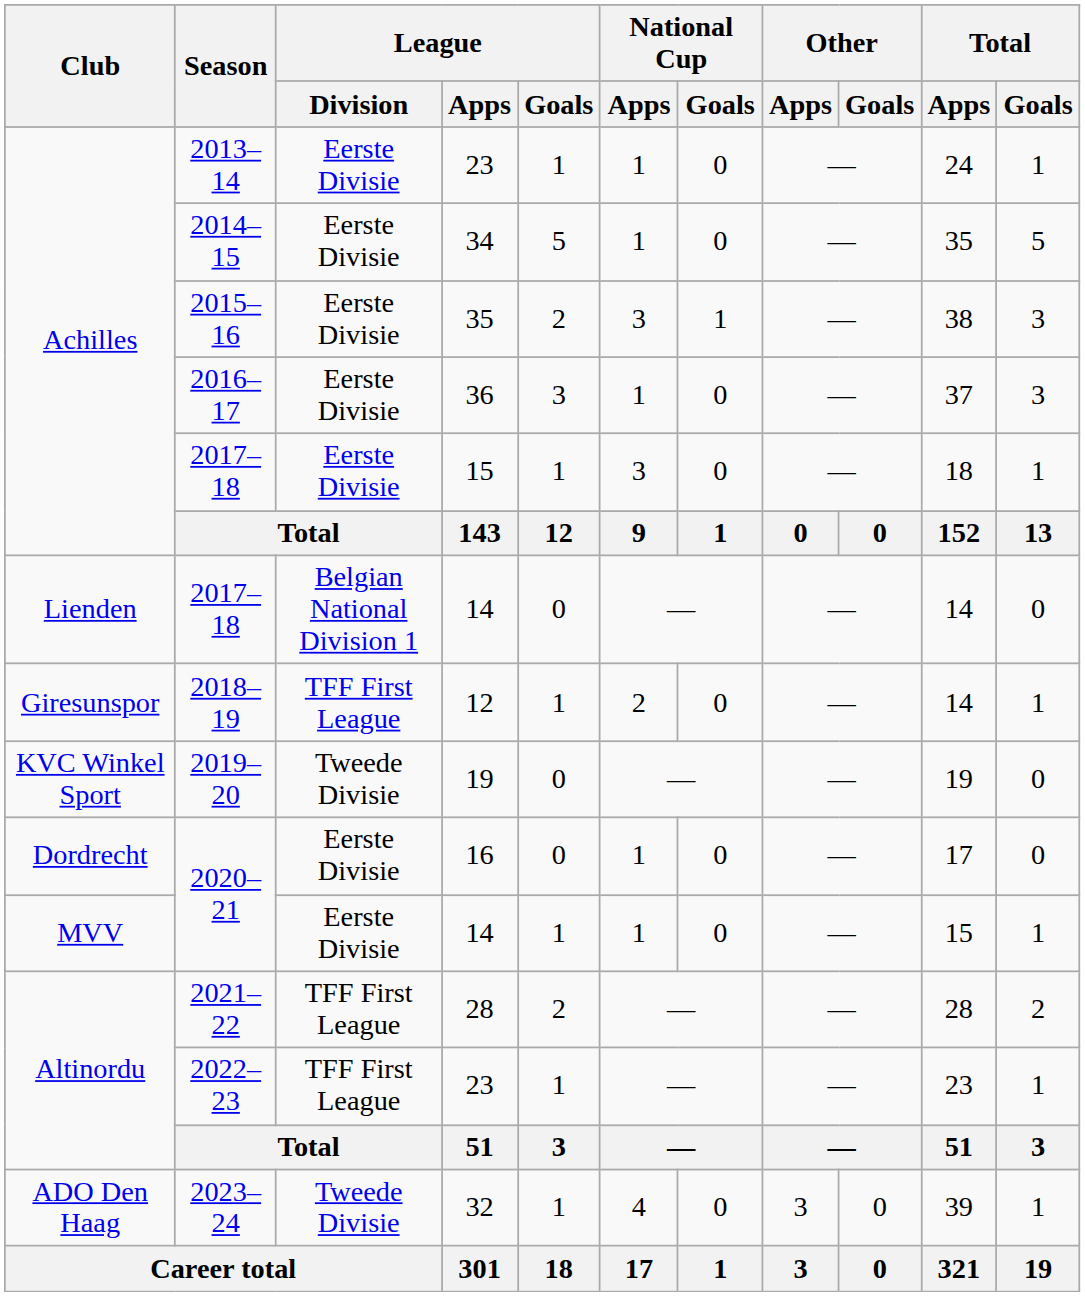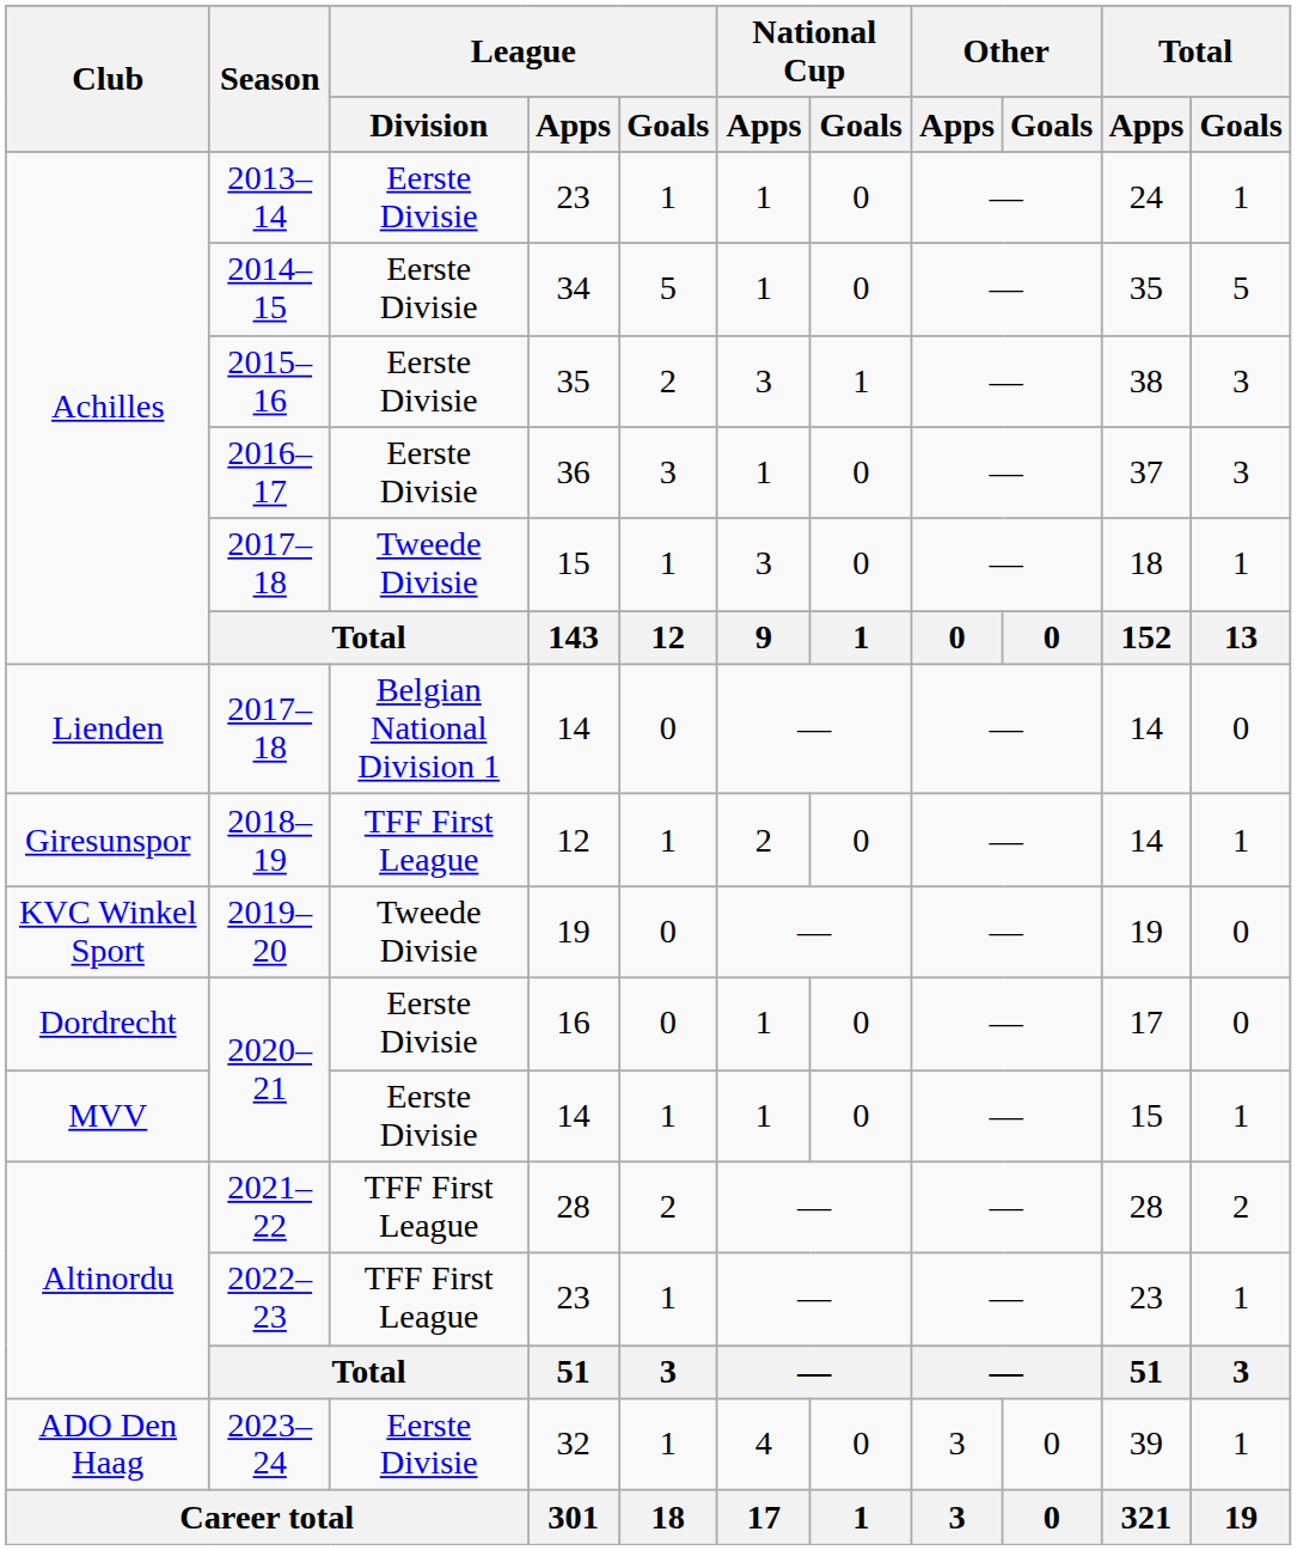 <table class="wikitable" style="text-align:center">
 <tr>
 <th rowspan="2">Club</th>
 <th rowspan="2">Season</th>
 <th colspan="3">League</th>
 <th colspan="2">National Cup</th>
 <th colspan="2">Other</th>
 <th colspan="2">Total</th>
 </tr>
 <tr>
 <th>Division</th>
 <th>Apps</th>
 <th>Goals</th>
 <th>Apps</th>
 <th>Goals</th>
 <th>Apps</th>
 <th>Goals</th>
 <th>Apps</th>
 <th>Goals</th>
 </tr>
 <tr>
 <td rowspan="6"><a href='#'>Achilles</a></td>
 <td><a href='#'>2013–14</a></td>
 <td><a href='#'>Eerste Divisie</a></td>
 <td>23</td>
 <td>1</td>
 <td>1</td>
 <td>0</td>
 <td colspan="2">—</td>
 <td>24</td>
 <td>1</td>
 </tr>
 <tr>
 <td><a href='#'>2014–15</a></td>
 <td>Eerste Divisie</td>
 <td>34</td>
 <td>5</td>
 <td>1</td>
 <td>0</td>
 <td colspan="2">—</td>
 <td>35</td>
 <td>5</td>
 </tr>
 <tr>
 <td><a href='#'>2015–16</a></td>
 <td>Eerste Divisie</td>
 <td>35</td>
 <td>2</td>
 <td>3</td>
 <td>1</td>
 <td colspan="2">—</td>
 <td>38</td>
 <td>3</td>
 </tr>
 <tr>
 <td><a href='#'>2016–17</a></td>
 <td>Eerste Divisie</td>
 <td>36</td>
 <td>3</td>
 <td>1</td>
 <td>0</td>
 <td colspan="2">—</td>
 <td>37</td>
 <td>3</td>
 </tr>
 <tr>
 <td><a href='#'>2017–18</a></td>
-<td><a href='#'>Eerste Divisie</a></td>
+<td><a href='#'>Tweede Divisie</a></td>
 <td>15</td>
 <td>1</td>
 <td>3</td>
 <td>0</td>
 <td colspan="2">—</td>
 <td>18</td>
 <td>1</td>
 </tr>
 <tr>
 <th colspan="2">Total</th>
 <th>143</th>
 <th>12</th>
 <th>9</th>
 <th>1</th>
 <th>0</th>
 <th>0</th>
 <th>152</th>
 <th>13</th>
 </tr>
 <tr>
 <td><a href='#'>Lienden</a></td>
 <td><a href='#'>2017–18</a></td>
 <td><a href='#'>Belgian National Division 1</a></td>
 <td>14</td>
 <td>0</td>
 <td colspan="2">—</td>
 <td colspan="2">—</td>
 <td>14</td>
 <td>0</td>
 </tr>
 <tr>
 <td><a href='#'>Giresunspor</a></td>
 <td><a href='#'>2018–19</a></td>
 <td><a href='#'>TFF First League</a></td>
 <td>12</td>
 <td>1</td>
 <td>2</td>
 <td>0</td>
 <td colspan="2">—</td>
 <td>14</td>
 <td>1</td>
 </tr>
 <tr>
 <td><a href='#'>KVC Winkel Sport</a></td>
 <td><a href='#'>2019–20</a></td>
 <td>Tweede Divisie</td>
 <td>19</td>
 <td>0</td>
 <td colspan="2">—</td>
 <td colspan="2">—</td>
 <td>19</td>
 <td>0</td>
 </tr>
 <tr>
 <td><a href='#'>Dordrecht</a></td>
 <td rowspan="2"><a href='#'>2020–21</a></td>
 <td>Eerste Divisie</td>
 <td>16</td>
 <td>0</td>
 <td>1</td>
 <td>0</td>
 <td colspan="2">—</td>
 <td>17</td>
 <td>0</td>
 </tr>
 <tr>
 <td><a href='#'>MVV</a></td>
 <td>Eerste Divisie</td>
 <td>14</td>
 <td>1</td>
 <td>1</td>
 <td>0</td>
 <td colspan="2">—</td>
 <td>15</td>
 <td>1</td>
 </tr>
 <tr>
 <td rowspan="3"><a href='#'>Altinordu</a></td>
 <td><a href='#'>2021–22</a></td>
 <td>TFF First League</td>
 <td>28</td>
 <td>2</td>
 <td colspan="2">—</td>
 <td colspan="2">—</td>
 <td>28</td>
 <td>2</td>
 </tr>
 <tr>
 <td><a href='#'>2022–23</a></td>
 <td>TFF First League</td>
 <td>23</td>
 <td>1</td>
 <td colspan="2">—</td>
 <td colspan="2">—</td>
 <td>23</td>
 <td>1</td>
 </tr>
 <tr>
 <th colspan="2">Total</th>
 <th>51</th>
 <th>3</th>
 <th colspan="2">—</th>
 <th colspan="2">—</th>
 <th>51</th>
 <th>3</th>
 </tr>
 <tr>
 <td><a href='#'>ADO Den Haag</a></td>
 <td><a href='#'>2023–24</a></td>
-<td><a href='#'>Tweede Divisie</a></td>
+<td><a href='#'>Eerste Divisie</a></td>
 <td>32</td>
 <td>1</td>
 <td>4</td>
 <td>0</td>
 <td>3</td>
 <td>0</td>
 <td>39</td>
 <td>1</td>
 </tr>
 <tr>
 <th colspan="3">Career total</th>
 <th>301</th>
 <th>18</th>
 <th>17</th>
 <th>1</th>
 <th>3</th>
 <th>0</th>
 <th>321</th>
 <th>19</th>
 </tr>
 </table>
